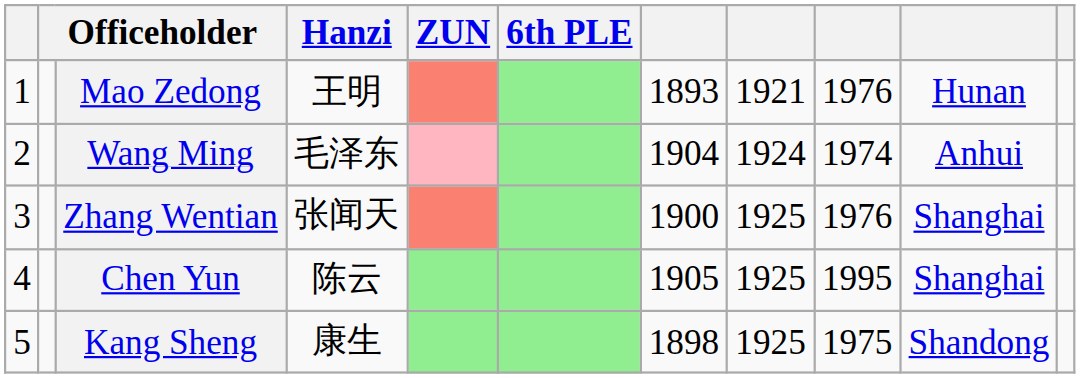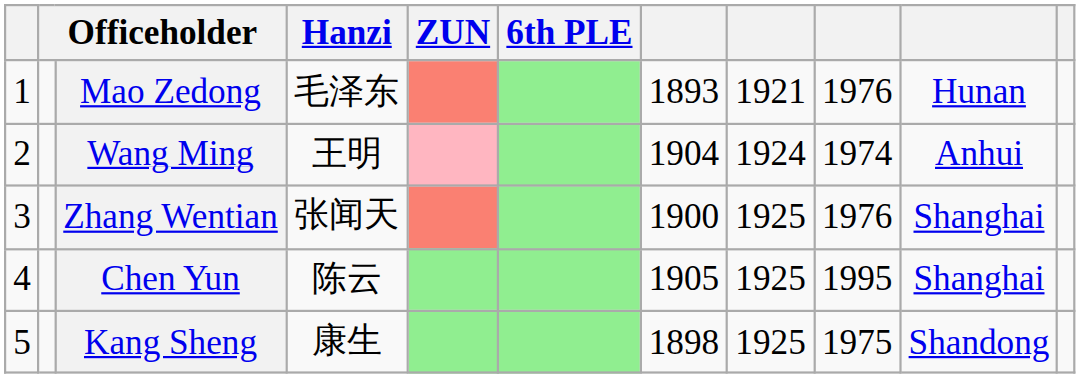 <table class="wikitable sortable" style=text-align:center>
 <tr>
 <th scope=col></th>
 <th scope=col colspan="2">Officeholder</th>
 <th scope=col><a href='#'>Hanzi</a></th>
 <th scope=col><a href='#'>ZUN</a></th>
 <th scope=col><a href='#'>6th PLE</a></th>
 <th scope=col></th>
 <th scope=col></th>
 <th scope=col></th>
 <th scope=col></th>
 <th scope=col class="unsortable"></th>
 </tr>
 <tr>
 <td>1</td>
 <td></td>
 <th align="center" scope="row" style="font-weight:normal;"><a href='#'>Mao Zedong</a></th>
-<td data-sort-value="53">王明</td>
+<td data-sort-value="4">毛泽东</td>
 <td bgcolor = Salmon></td>
 <td bgcolor = LightGreen></td>
 <td>1893</td>
 <td>1921</td>
 <td>1976</td>
 <td><a href='#'>Hunan</a></td>
 <td></td>
 </tr>
 <tr>
 <td>2</td>
 <td></td>
 <th align="center" scope="row" style="font-weight:normal;"><a href='#'>Wang Ming</a></th>
-<td data-sort-value="4">毛泽东</td>
+<td data-sort-value="53">王明</td>
 <td bgcolor = LightPink></td>
 <td bgcolor = LightGreen></td>
 <td>1904</td>
 <td>1924</td>
 <td>1974</td>
 <td><a href='#'>Anhui</a></td>
 <td></td>
 </tr>
 <tr>
 <td>3</td>
 <td></td>
 <th align="center" scope="row" style="font-weight:normal;"><a href='#'>Zhang Wentian</a></th>
 <td data-sort-value="53">张闻天</td>
 <td bgcolor = Salmon></td>
 <td bgcolor = LightGreen></td>
 <td>1900</td>
 <td>1925</td>
 <td>1976</td>
 <td><a href='#'>Shanghai</a></td>
 <td></td>
 </tr>
 <tr>
 <td>4</td>
 <td></td>
 <th align="center" scope="row" style="font-weight:normal;"><a href='#'>Chen Yun</a></th>
 <td data-sort-value="122">陈云</td>
 <td bgcolor = LightGreen></td>
 <td bgcolor = LightGreen></td>
 <td>1905</td>
 <td>1925</td>
 <td>1995</td>
 <td><a href='#'>Shanghai</a></td>
 <td></td>
 </tr>
 <tr>
 <td>5</td>
 <td></td>
 <th align="center" scope="row" style="font-weight:normal;"><a href='#'>Kang Sheng</a></th>
 <td data-sort-value="160">康生</td>
 <td bgcolor = LightGreen></td>
 <td bgcolor = LightGreen></td>
 <td>1898</td>
 <td>1925</td>
 <td>1975</td>
 <td><a href='#'>Shandong</a></td>
 <td></td>
 </tr>
 </table>
